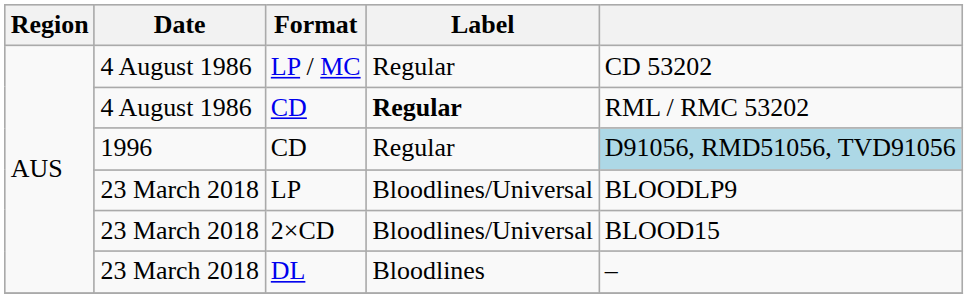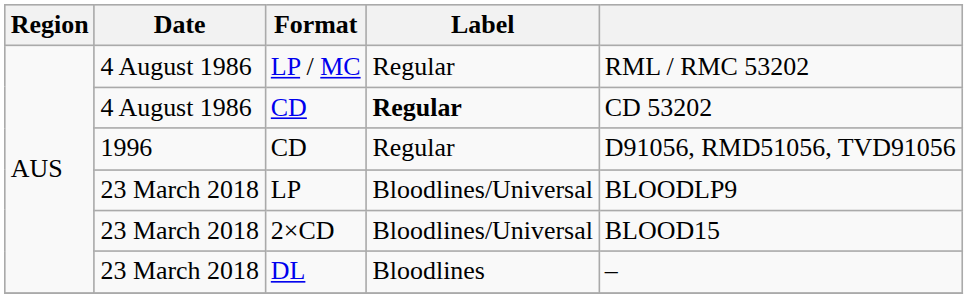 <table class="wikitable plainrowheaders">
 <tr>
 <th scope="col">Region</th>
 <th scope="col">Date</th>
 <th scope="col">Format</th>
 <th scope="col">Label</th>
 <th scope="col"></th>
 </tr>
 <tr>
 <td rowspan="6">AUS</td>
 <td>4 August 1986</td>
 <td><a href='#'>LP</a> / <a href='#'>MC</a></td>
 <td>Regular</td>
-<td>CD 53202</td>
+<td>RML / RMC 53202</td>
 </tr>
 <tr>
 <td>4 August 1986</td>
 <td><a href='#'>CD</a></td>
 <td><strong>Regular</strong></td>
-<td>RML / RMC 53202</td>
+<td>CD 53202</td>
 </tr>
 <tr>
 <td>1996</td>
 <td>CD</td>
 <td>Regular</td>
-<td style="background: lightblue;">D91056, RMD51056, TVD91056</td>
+<td>D91056, RMD51056, TVD91056</td>
 </tr>
 <tr>
 <td>23 March 2018</td>
 <td>LP</td>
 <td>Bloodlines/Universal</td>
 <td>BLOODLP9</td>
 </tr>
 <tr>
 <td>23 March 2018</td>
 <td>2×CD</td>
 <td>Bloodlines/Universal</td>
 <td>BLOOD15</td>
 </tr>
 <tr>
 <td>23 March 2018</td>
 <td><a href='#'>DL</a></td>
 <td>Bloodlines</td>
 <td>–</td>
 </tr>
 <tr>
 </tr>
 </table>
